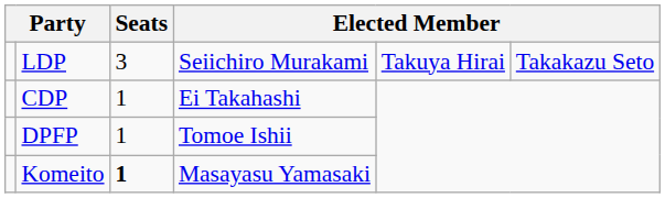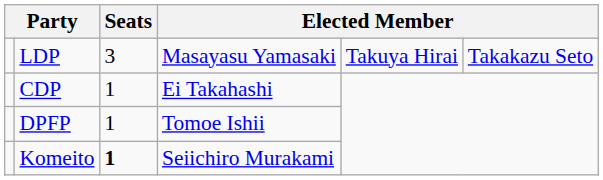 <table class="wikitable">
 <tr>
 <th colspan=2>Party</th>
 <th>Seats</th>
 <th colspan=3>Elected Member</th>
 </tr>
 <tr>
 <td bgcolor=></td>
 <td><a href='#'>LDP</a></td>
 <td>3</td>
-<td><a href='#'>Seiichiro Murakami</a></td>
+<td><a href='#'>Masayasu Yamasaki</a></td>
 <td><a href='#'>Takuya Hirai</a></td>
 <td><a href='#'>Takakazu Seto</a></td>
 </tr>
 <tr>
 <td bgcolor=></td>
 <td><a href='#'>CDP</a></td>
 <td>1</td>
 <td><a href='#'>Ei Takahashi</a></td>
 </tr>
 <tr>
 <td bgcolor=></td>
 <td><a href='#'>DPFP</a></td>
 <td>1</td>
 <td><a href='#'>Tomoe Ishii</a></td>
 </tr>
 <tr>
 <td bgcolor=></td>
 <td><a href='#'>Komeito</a></td>
 <td><strong>1</strong></td>
-<td><a href='#'>Masayasu Yamasaki</a></td>
+<td><a href='#'>Seiichiro Murakami</a></td>
 </tr>
 </table>
